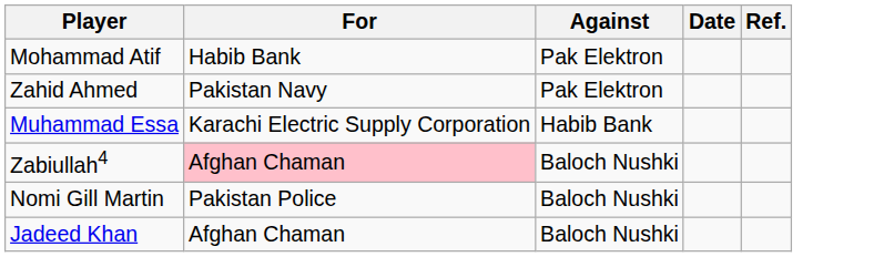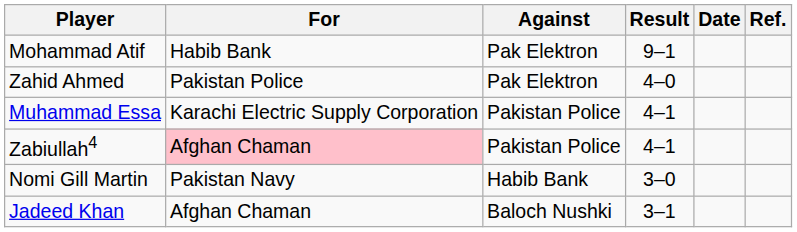 <table class="wikitable sortable">
 <tr>
 <th>Player</th>
 <th>For</th>
 <th>Against</th>
+<th style="text-align:center">Result</th>
 <th>Date</th>
 <th>Ref.</th>
 </tr>
 <tr>
 <td>Mohammad Atif</td>
 <td>Habib Bank</td>
 <td>Pak Elektron</td>
+<td style="text-align:center">9–1</td>
 <td></td>
 <td></td>
 </tr>
 <tr>
 <td>Zahid Ahmed</td>
-<td>Pakistan Navy</td>
+<td>Pakistan Police</td>
 <td>Pak Elektron</td>
+<td style="text-align:center">4–0</td>
 <td></td>
 <td></td>
 </tr>
 <tr>
 <td><a href='#'>Muhammad Essa</a></td>
 <td>Karachi Electric Supply Corporation</td>
-<td>Habib Bank</td>
+<td>Pakistan Police</td>
+<td style="text-align:center">4–1</td>
 <td></td>
 <td></td>
 </tr>
 <tr>
 <td>Zabiullah<sup>4</sup></td>
 <td style="background: pink;">Afghan Chaman</td>
-<td>Baloch Nushki</td>
+<td>Pakistan Police</td>
+<td style="text-align:center">4–1</td>
 <td></td>
 <td></td>
 </tr>
 <tr>
 <td>Nomi Gill Martin</td>
-<td>Pakistan Police</td>
-<td>Baloch Nushki</td>
+<td>Pakistan Navy</td>
+<td>Habib Bank</td>
+<td style="text-align:center">3–0</td>
 <td></td>
 <td></td>
 </tr>
 <tr>
 <td><a href='#'>Jadeed Khan</a></td>
 <td>Afghan Chaman</td>
 <td>Baloch Nushki</td>
+<td style="text-align:center">3–1</td>
 <td></td>
 <td></td>
 </tr>
 </table>
